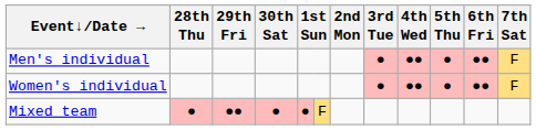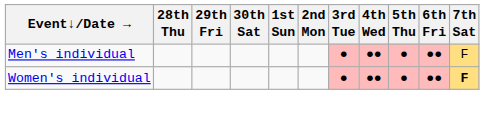 <table class="wikitable" style="margin:0.5em auto; font-size:90%; line-height:1.25em; text-align:center;">
 <tr>
 <th>Event↓/Date →</th>
 <th>28th<br>Thu</th>
 <th>29th<br>Fri</th>
 <th>30th<br>Sat</th>
 <th colspan=2>1st<br>Sun</th>
 <th>2nd<br>Mon</th>
 <th>3rd<br>Tue</th>
 <th>4th <br>Wed</th>
 <th>5th <br>Thu</th>
 <th>6th<br>Fri</th>
 <th>7th<br>Sat</th>
 </tr>
 <tr>
 <td align="left"><a href='#'>Men's individual</a></td>
 <td></td>
 <td></td>
 <td></td>
 <td colspan=2></td>
 <td></td>
 <td bgcolor="#FFBBBB">●</td>
 <td bgcolor="#FFBBBB">●●</td>
 <td bgcolor="#FFBBBB">●</td>
 <td bgcolor="#FFBBBB">●●</td>
 <td bgcolor="#FFDF80">F</td>
 </tr>
 <tr>
 <td align="left"><a href='#'>Women's individual</a></td>
 <td></td>
 <td></td>
 <td></td>
 <td colspan=2></td>
 <td></td>
 <td bgcolor="#FFBBBB">●</td>
 <td bgcolor="#FFBBBB">●●</td>
 <td bgcolor="#FFBBBB">●</td>
 <td bgcolor="#FFBBBB">●●</td>
-<td bgcolor="#FFDF80">F</td>
-</tr>
-<tr>
-<td align="left"><a href='#'>Mixed team</a></td>
-<td bgcolor="#FFBBBB">●</td>
-<td bgcolor="#FFBBBB">●●</td>
-<td bgcolor="#FFBBBB">●</td>
-<td bgcolor="#FFBBBB">●</td>
-<td bgcolor="#FFDF80">F</td>
-<td></td>
-<td></td>
-<td></td>
-<td></td>
-<td></td>
-<td></td>
+<td bgcolor="#FFDF80"><strong>F</strong></td>
 </tr>
 </table>
